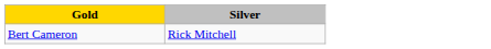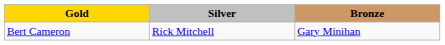 <table class="wikitable" style="text-align:left">
 <tr align="center">
 <td width=200 bgcolor=gold><strong>Gold</strong></td>
 <td width=200 bgcolor=silver><strong>Silver</strong></td>
+<td width=200 bgcolor=CC9966><strong>Bronze</strong></td>
 </tr>
 <tr>
 <td><a href='#'>Bert Cameron</a><br><em></em></td>
 <td><a href='#'>Rick Mitchell</a><br><em></em></td>
+<td><a href='#'>Gary Minihan</a><br><em></em></td>
 </tr>
 </table>
